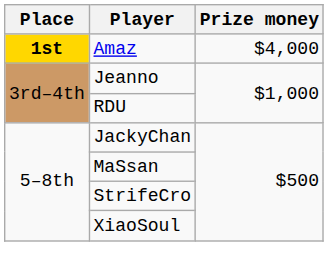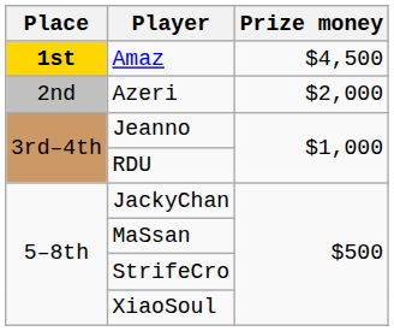 <table class="wikitable" style="text-align:left">
 <tr>
 <th>Place</th>
 <th>Player</th>
 <th>Prize money</th>
 </tr>
 <tr>
 <td style="text-align:center; background:gold;"><strong>1st</strong></td>
 <td> <a href='#'>Amaz</a></td>
-<td style="text-align:right">$4,000</td>
+<td style="text-align:right">$4,500</td>
+</tr>
+<tr>
+<td style="text-align:center; background:silver;">2nd</td>
+<td> Azeri</td>
+<td style="text-align:right">$2,000</td>
 </tr>
 <tr>
 <td style="text-align:center; background:#c96;" rowspan="2">3rd–4th</td>
 <td> Jeanno</td>
 <td style="text-align:right" rowspan="2">$1,000</td>
 </tr>
 <tr>
 <td> RDU</td>
 </tr>
 <tr>
 <td style="text-align:center" rowspan="4">5–8th</td>
 <td> JackyChan</td>
 <td style="text-align:right" rowspan="4">$500</td>
 </tr>
 <tr>
 <td> MaSsan</td>
 </tr>
 <tr>
 <td> StrifeCro</td>
 </tr>
 <tr>
 <td> XiaoSoul</td>
 </tr>
 </table>
